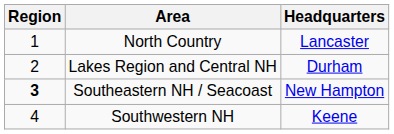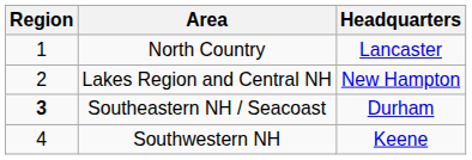 <table class="wikitable" style="text-align: center">
 <tr>
 <th>Region</th>
 <th>Area</th>
 <th>Headquarters</th>
 </tr>
 <tr>
 <td>1</td>
 <td>North Country</td>
 <td><a href='#'>Lancaster</a></td>
 </tr>
 <tr>
 <td>2</td>
 <td>Lakes Region and Central NH</td>
-<td><a href='#'>Durham</a></td>
+<td><a href='#'>New Hampton</a></td>
 </tr>
 <tr>
 <td><strong>3</strong></td>
 <td>Southeastern NH / Seacoast</td>
-<td><a href='#'>New Hampton</a></td>
+<td><a href='#'>Durham</a></td>
 </tr>
 <tr>
 <td>4</td>
 <td>Southwestern NH</td>
 <td><a href='#'>Keene</a></td>
 </tr>
 </table>
